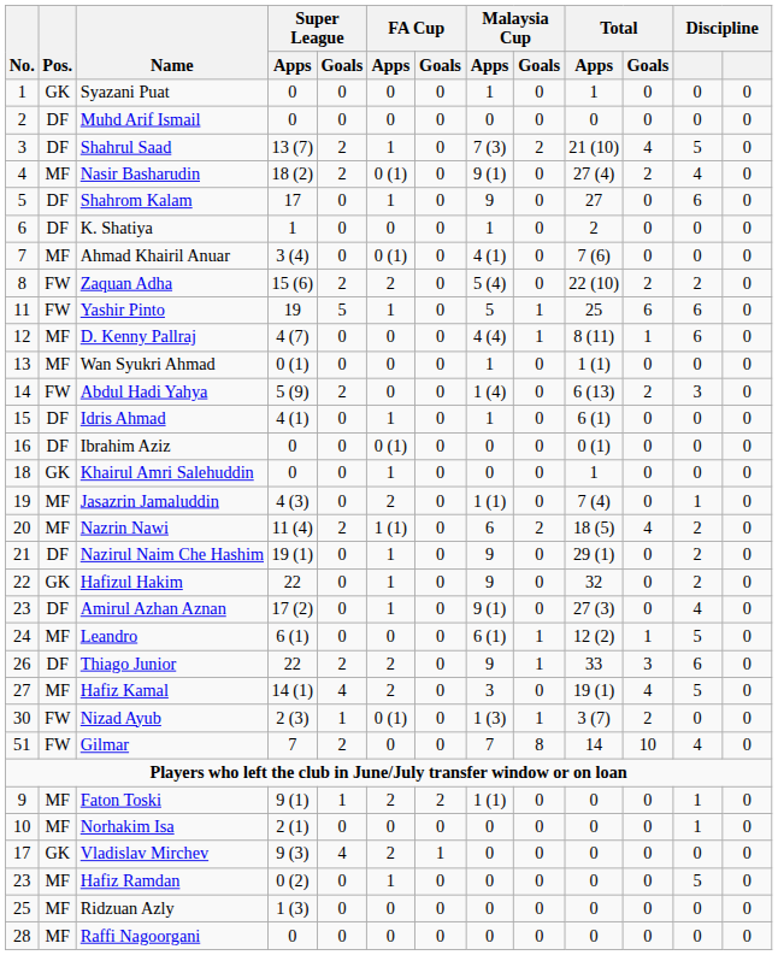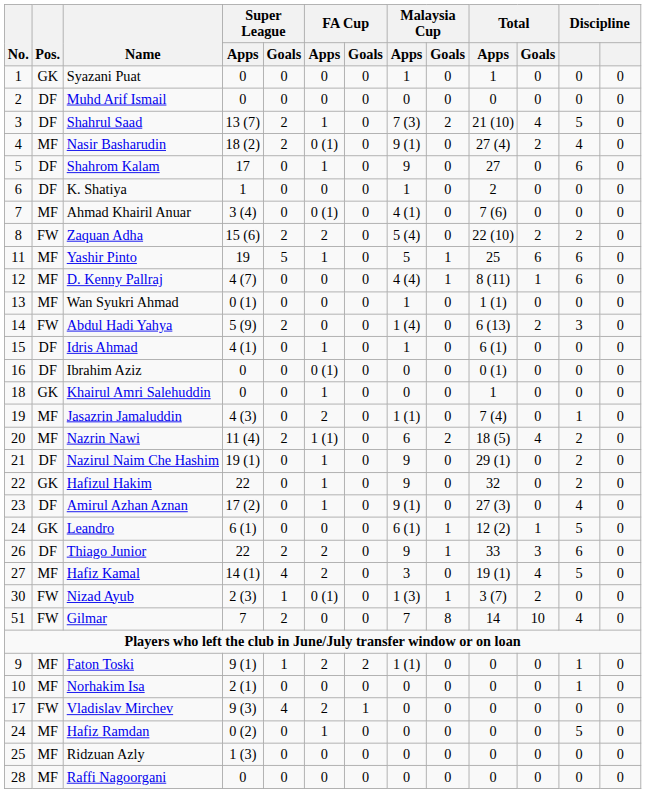 <table class="wikitable" style="text-align:center">
 <tr>
 <th rowspan="2" style="vertical-align:bottom;">No.</th>
 <th rowspan="2" style="vertical-align:bottom;">Pos.</th>
 <th rowspan="2" style="vertical-align:bottom;">Name</th>
 <th colspan="2" style="width:85px;">Super League</th>
 <th colspan="2" style="width:85px;">FA Cup</th>
 <th colspan="2" style="width:85px;">Malaysia Cup</th>
 <th colspan="2" style="width:85px;">Total</th>
 <th colspan="2" style="width:85px;">Discipline</th>
 </tr>
 <tr>
 <th>Apps</th>
 <th>Goals</th>
 <th>Apps</th>
 <th>Goals</th>
 <th>Apps</th>
 <th>Goals</th>
 <th>Apps</th>
 <th>Goals</th>
 <th></th>
 <th></th>
 </tr>
 <tr>
 <td>1</td>
 <td>GK</td>
 <td align=left> Syazani Puat</td>
 <td>0</td>
 <td>0</td>
 <td>0</td>
 <td>0</td>
 <td>1</td>
 <td>0</td>
 <td>1</td>
 <td>0</td>
 <td>0</td>
 <td>0</td>
 </tr>
 <tr>
 <td>2</td>
 <td>DF</td>
 <td align=left> <a href='#'>Muhd Arif Ismail</a></td>
 <td>0</td>
 <td>0</td>
 <td>0</td>
 <td>0</td>
 <td>0</td>
 <td>0</td>
 <td>0</td>
 <td>0</td>
 <td>0</td>
 <td>0</td>
 </tr>
 <tr>
 <td>3</td>
 <td>DF</td>
 <td align=left> <a href='#'>Shahrul Saad</a></td>
 <td>13 (7)</td>
 <td>2</td>
 <td>1</td>
 <td>0</td>
 <td>7 (3)</td>
 <td>2</td>
 <td>21 (10)</td>
 <td>4</td>
 <td>5</td>
 <td>0</td>
 </tr>
 <tr>
 <td>4</td>
 <td>MF</td>
 <td align=left> <a href='#'>Nasir Basharudin</a></td>
 <td>18 (2)</td>
 <td>2</td>
 <td>0 (1)</td>
 <td>0</td>
 <td>9 (1)</td>
 <td>0</td>
 <td>27 (4)</td>
 <td>2</td>
 <td>4</td>
 <td>0</td>
 </tr>
 <tr>
 <td>5</td>
 <td>DF</td>
 <td align=left> <a href='#'>Shahrom Kalam</a></td>
 <td>17</td>
 <td>0</td>
 <td>1</td>
 <td>0</td>
 <td>9</td>
 <td>0</td>
 <td>27</td>
 <td>0</td>
 <td>6</td>
 <td>0</td>
 </tr>
 <tr>
 <td>6</td>
 <td>DF</td>
 <td align=left> K. Shatiya</td>
 <td>1</td>
 <td>0</td>
 <td>0</td>
 <td>0</td>
 <td>1</td>
 <td>0</td>
 <td>2</td>
 <td>0</td>
 <td>0</td>
 <td>0</td>
 </tr>
 <tr>
 <td>7</td>
 <td>MF</td>
 <td align=left> Ahmad Khairil Anuar</td>
 <td>3 (4)</td>
 <td>0</td>
 <td>0 (1)</td>
 <td>0</td>
 <td>4 (1)</td>
 <td>0</td>
 <td>7 (6)</td>
 <td>0</td>
 <td>0</td>
 <td>0</td>
 </tr>
 <tr>
 <td>8</td>
 <td>FW</td>
 <td align=left> <a href='#'>Zaquan Adha</a></td>
 <td>15 (6)</td>
 <td>2</td>
 <td>2</td>
 <td>0</td>
 <td>5 (4)</td>
 <td>0</td>
 <td>22 (10)</td>
 <td>2</td>
 <td>2</td>
 <td>0</td>
 </tr>
 <tr>
 <td>11</td>
-<td>FW</td>
+<td>MF</td>
 <td align=left> <a href='#'>Yashir Pinto</a></td>
 <td>19</td>
 <td>5</td>
 <td>1</td>
 <td>0</td>
 <td>5</td>
 <td>1</td>
 <td>25</td>
 <td>6</td>
 <td>6</td>
 <td>0</td>
 </tr>
 <tr>
 <td>12</td>
 <td>MF</td>
 <td align=left> <a href='#'>D. Kenny Pallraj</a></td>
 <td>4 (7)</td>
 <td>0</td>
 <td>0</td>
 <td>0</td>
 <td>4 (4)</td>
 <td>1</td>
 <td>8 (11)</td>
 <td>1</td>
 <td>6</td>
 <td>0</td>
 </tr>
 <tr>
 <td>13</td>
 <td>MF</td>
 <td align=left> Wan Syukri Ahmad</td>
 <td>0 (1)</td>
 <td>0</td>
 <td>0</td>
 <td>0</td>
 <td>1</td>
 <td>0</td>
 <td>1 (1)</td>
 <td>0</td>
 <td>0</td>
 <td>0</td>
 </tr>
 <tr>
 <td>14</td>
 <td>FW</td>
 <td align=left> <a href='#'>Abdul Hadi Yahya</a></td>
 <td>5 (9)</td>
 <td>2</td>
 <td>0</td>
 <td>0</td>
 <td>1 (4)</td>
 <td>0</td>
 <td>6 (13)</td>
 <td>2</td>
 <td>3</td>
 <td>0</td>
 </tr>
 <tr>
 <td>15</td>
 <td>DF</td>
 <td align=left> <a href='#'>Idris Ahmad</a></td>
 <td>4 (1)</td>
 <td>0</td>
 <td>1</td>
 <td>0</td>
 <td>1</td>
 <td>0</td>
 <td>6 (1)</td>
 <td>0</td>
 <td>0</td>
 <td>0</td>
 </tr>
 <tr>
 <td>16</td>
 <td>DF</td>
 <td align=left> Ibrahim Aziz</td>
 <td>0</td>
 <td>0</td>
 <td>0 (1)</td>
 <td>0</td>
 <td>0</td>
 <td>0</td>
 <td>0 (1)</td>
 <td>0</td>
 <td>0</td>
 <td>0</td>
 </tr>
 <tr>
 <td>18</td>
 <td>GK</td>
 <td align=left> <a href='#'>Khairul Amri Salehuddin</a></td>
 <td>0</td>
 <td>0</td>
 <td>1</td>
 <td>0</td>
 <td>0</td>
 <td>0</td>
 <td>1</td>
 <td>0</td>
 <td>0</td>
 <td>0</td>
 </tr>
 <tr>
 <td>19</td>
 <td>MF</td>
 <td align=left> <a href='#'>Jasazrin Jamaluddin</a></td>
 <td>4 (3)</td>
 <td>0</td>
 <td>2</td>
 <td>0</td>
 <td>1 (1)</td>
 <td>0</td>
 <td>7 (4)</td>
 <td>0</td>
 <td>1</td>
 <td>0</td>
 </tr>
 <tr>
 <td>20</td>
 <td>MF</td>
 <td align=left> <a href='#'>Nazrin Nawi</a></td>
 <td>11 (4)</td>
 <td>2</td>
 <td>1 (1)</td>
 <td>0</td>
 <td>6</td>
 <td>2</td>
 <td>18 (5)</td>
 <td>4</td>
 <td>2</td>
 <td>0</td>
 </tr>
 <tr>
 <td>21</td>
 <td>DF</td>
 <td align=left> <a href='#'>Nazirul Naim Che Hashim</a></td>
 <td>19 (1)</td>
 <td>0</td>
 <td>1</td>
 <td>0</td>
 <td>9</td>
 <td>0</td>
 <td>29 (1)</td>
 <td>0</td>
 <td>2</td>
 <td>0</td>
 </tr>
 <tr>
 <td>22</td>
 <td>GK</td>
 <td align=left> <a href='#'>Hafizul Hakim</a></td>
 <td>22</td>
 <td>0</td>
 <td>1</td>
 <td>0</td>
 <td>9</td>
 <td>0</td>
 <td>32</td>
 <td>0</td>
 <td>2</td>
 <td>0</td>
 </tr>
 <tr>
 <td>23</td>
 <td>DF</td>
 <td align=left> <a href='#'>Amirul Azhan Aznan</a></td>
 <td>17 (2)</td>
 <td>0</td>
 <td>1</td>
 <td>0</td>
 <td>9 (1)</td>
 <td>0</td>
 <td>27 (3)</td>
 <td>0</td>
 <td>4</td>
 <td>0</td>
 </tr>
 <tr>
 <td>24</td>
-<td>MF</td>
+<td>GK</td>
 <td align=left> <a href='#'>Leandro</a></td>
 <td>6 (1)</td>
 <td>0</td>
 <td>0</td>
 <td>0</td>
 <td>6 (1)</td>
 <td>1</td>
 <td>12 (2)</td>
 <td>1</td>
 <td>5</td>
 <td>0</td>
 </tr>
 <tr>
 <td>26</td>
 <td>DF</td>
 <td align=left> <a href='#'>Thiago Junior</a></td>
 <td>22</td>
 <td>2</td>
 <td>2</td>
 <td>0</td>
 <td>9</td>
 <td>1</td>
 <td>33</td>
 <td>3</td>
 <td>6</td>
 <td>0</td>
 </tr>
 <tr>
 <td>27</td>
 <td>MF</td>
 <td align=left> <a href='#'>Hafiz Kamal</a></td>
 <td>14 (1)</td>
 <td>4</td>
 <td>2</td>
 <td>0</td>
 <td>3</td>
 <td>0</td>
 <td>19 (1)</td>
 <td>4</td>
 <td>5</td>
 <td>0</td>
 </tr>
 <tr>
 <td>30</td>
 <td>FW</td>
 <td align=left> <a href='#'>Nizad Ayub</a></td>
 <td>2 (3)</td>
 <td>1</td>
 <td>0 (1)</td>
 <td>0</td>
 <td>1 (3)</td>
 <td>1</td>
 <td>3 (7)</td>
 <td>2</td>
 <td>0</td>
 <td>0</td>
 </tr>
 <tr>
 <td>51</td>
 <td>FW</td>
 <td align=left> <a href='#'>Gilmar</a></td>
 <td>7</td>
 <td>2</td>
 <td>0</td>
 <td>0</td>
 <td>7</td>
 <td>8</td>
 <td>14</td>
 <td>10</td>
 <td>4</td>
 <td>0</td>
 </tr>
 <tr>
 <td colspan="17"><strong>Players who left the club in June/July transfer window or on loan</strong></td>
 </tr>
 <tr>
 <td>9</td>
 <td>MF</td>
 <td align=left> <a href='#'>Faton Toski</a></td>
 <td>9 (1)</td>
 <td>1</td>
 <td>2</td>
 <td>2</td>
 <td>1 (1)</td>
 <td>0</td>
 <td>0</td>
 <td>0</td>
 <td>1</td>
 <td>0</td>
 </tr>
 <tr>
 <td>10</td>
 <td>MF</td>
 <td align=left> <a href='#'>Norhakim Isa</a></td>
 <td>2 (1)</td>
 <td>0</td>
 <td>0</td>
 <td>0</td>
 <td>0</td>
 <td>0</td>
 <td>0</td>
 <td>0</td>
 <td>1</td>
 <td>0</td>
 </tr>
 <tr>
 <td>17</td>
-<td>GK</td>
+<td>FW</td>
 <td align=left> <a href='#'>Vladislav Mirchev</a></td>
 <td>9 (3)</td>
 <td>4</td>
 <td>2</td>
 <td>1</td>
 <td>0</td>
 <td>0</td>
 <td>0</td>
 <td>0</td>
 <td>0</td>
 <td>0</td>
 </tr>
 <tr>
-<td>23</td>
+<td>24</td>
 <td>MF</td>
 <td align=left> <a href='#'>Hafiz Ramdan</a></td>
 <td>0 (2)</td>
 <td>0</td>
 <td>1</td>
 <td>0</td>
 <td>0</td>
 <td>0</td>
 <td>0</td>
 <td>0</td>
 <td>5</td>
 <td>0</td>
 </tr>
 <tr>
 <td>25</td>
 <td>MF</td>
 <td align=left> Ridzuan Azly</td>
 <td>1 (3)</td>
 <td>0</td>
 <td>0</td>
 <td>0</td>
 <td>0</td>
 <td>0</td>
 <td>0</td>
 <td>0</td>
 <td>0</td>
 <td>0</td>
 </tr>
 <tr>
 <td>28</td>
 <td>MF</td>
 <td align=left> <a href='#'>Raffi Nagoorgani</a></td>
 <td>0</td>
 <td>0</td>
 <td>0</td>
 <td>0</td>
 <td>0</td>
 <td>0</td>
 <td>0</td>
 <td>0</td>
 <td>0</td>
 <td>0</td>
 </tr>
 </table>
